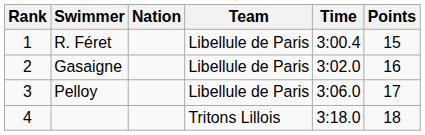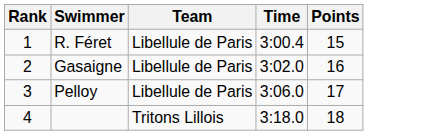 <table class="wikitable sortable" style="text-align:center">
 <tr>
 <th>Rank</th>
 <th>Swimmer</th>
-<th>Nation</th>
 <th>Team</th>
 <th>Time</th>
 <th>Points</th>
 </tr>
 <tr>
 <td>1</td>
 <td align=left>R. Féret</td>
-<td align=left></td>
 <td align=left>Libellule de Paris</td>
 <td>3:00.4</td>
 <td>15</td>
 </tr>
 <tr>
 <td>2</td>
 <td align=left>Gasaigne</td>
-<td align=left></td>
 <td align=left>Libellule de Paris</td>
 <td>3:02.0</td>
 <td>16</td>
 </tr>
 <tr>
 <td>3</td>
 <td align=left>Pelloy</td>
-<td align=left></td>
 <td align=left>Libellule de Paris</td>
 <td>3:06.0</td>
 <td>17</td>
 </tr>
 <tr>
 <td>4</td>
 <td align=left></td>
-<td align=left></td>
 <td align=left>Tritons Lillois</td>
 <td>3:18.0</td>
 <td>18</td>
 </tr>
 </table>
